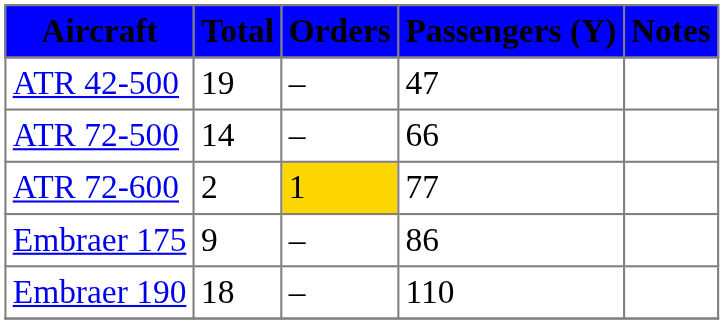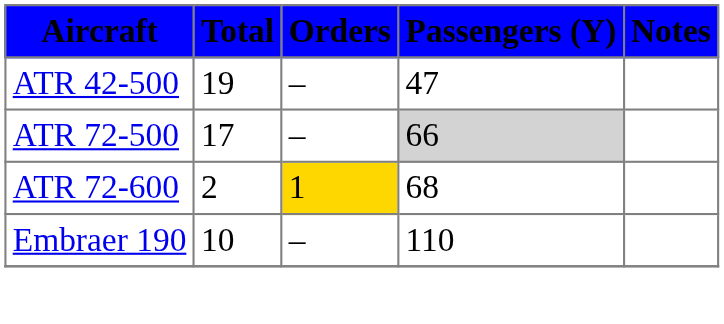 <table class="toccolours" border="1" cellpadding="3" style="border-collapse:collapse;margin:1em auto">
 <tr bgcolor=blue>
 <th><span>Aircraft</span></th>
 <th><span>Total</span></th>
 <th><span>Orders</span></th>
 <th><span>Passengers (Y)</span></th>
 <th><span>Notes</span></th>
 </tr>
 <tr>
 <td><a href='#'>ATR 42-500</a></td>
 <td>19</td>
 <td>–</td>
 <td>47</td>
 <td></td>
 </tr>
 <tr>
 <td><a href='#'>ATR 72-500</a></td>
-<td>14</td>
+<td>17</td>
 <td>–</td>
-<td>66</td>
+<td style="background: lightgrey;">66</td>
 <td></td>
 </tr>
 <tr>
 <td><a href='#'>ATR 72-600</a></td>
 <td>2</td>
 <td style="background: gold;">1</td>
-<td>77</td>
-<td></td>
-</tr>
-<tr>
-<td><a href='#'>Embraer 175</a></td>
-<td>9</td>
-<td>–</td>
-<td>86</td>
+<td>68</td>
 <td></td>
 </tr>
 <tr>
 <td><a href='#'>Embraer 190</a></td>
-<td>18</td>
+<td>10</td>
 <td>–</td>
 <td>110</td>
 <td></td>
 </tr>
 <tr>
 </tr>
 </table>
